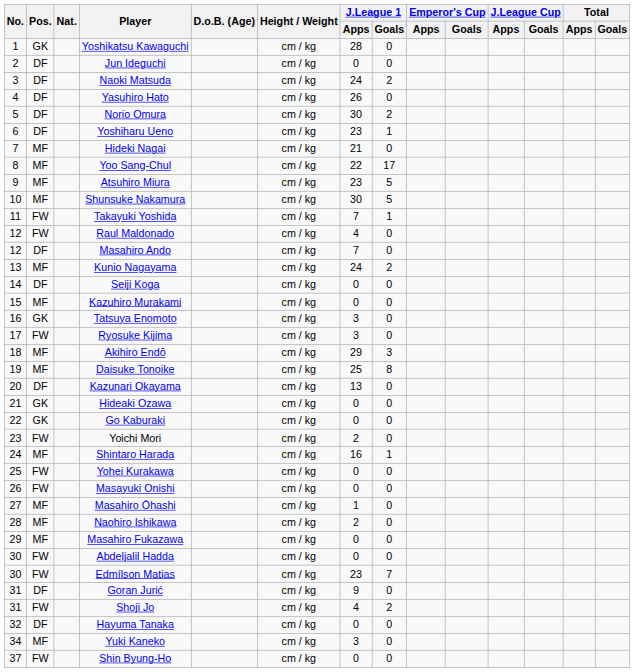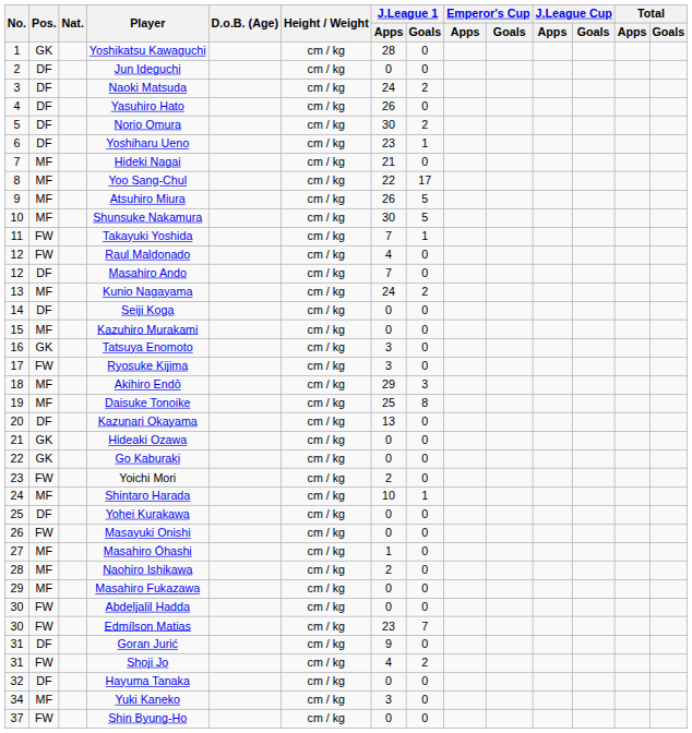 <table class="wikitable" style="text-align:center;">
 <tr>
 <th rowspan="2">No.</th>
 <th rowspan="2">Pos.</th>
 <th rowspan="2">Nat.</th>
 <th rowspan="2">Player</th>
 <th rowspan="2">D.o.B. (Age)</th>
 <th rowspan="2">Height / Weight</th>
 <th colspan="2"><a href='#'>J.League 1</a></th>
 <th colspan="2"><a href='#'>Emperor's Cup</a></th>
 <th colspan="2"><a href='#'>J.League Cup</a></th>
 <th colspan="2">Total</th>
 </tr>
 <tr>
 <th>Apps</th>
 <th>Goals</th>
 <th>Apps</th>
 <th>Goals</th>
 <th>Apps</th>
 <th>Goals</th>
 <th>Apps</th>
 <th>Goals</th>
 </tr>
 <tr>
 <td>1</td>
 <td>GK</td>
 <td></td>
 <td><a href='#'>Yoshikatsu Kawaguchi</a></td>
 <td></td>
 <td>cm / kg</td>
 <td>28</td>
 <td>0</td>
 <td></td>
 <td></td>
 <td></td>
 <td></td>
 <td></td>
 <td></td>
 </tr>
 <tr>
 <td>2</td>
 <td>DF</td>
 <td></td>
 <td><a href='#'>Jun Ideguchi</a></td>
 <td></td>
 <td>cm / kg</td>
 <td>0</td>
 <td>0</td>
 <td></td>
 <td></td>
 <td></td>
 <td></td>
 <td></td>
 <td></td>
 </tr>
 <tr>
 <td>3</td>
 <td>DF</td>
 <td></td>
 <td><a href='#'>Naoki Matsuda</a></td>
 <td></td>
 <td>cm / kg</td>
 <td>24</td>
 <td>2</td>
 <td></td>
 <td></td>
 <td></td>
 <td></td>
 <td></td>
 <td></td>
 </tr>
 <tr>
 <td>4</td>
 <td>DF</td>
 <td></td>
 <td><a href='#'>Yasuhiro Hato</a></td>
 <td></td>
 <td>cm / kg</td>
 <td>26</td>
 <td>0</td>
 <td></td>
 <td></td>
 <td></td>
 <td></td>
 <td></td>
 <td></td>
 </tr>
 <tr>
 <td>5</td>
 <td>DF</td>
 <td></td>
 <td><a href='#'>Norio Omura</a></td>
 <td></td>
 <td>cm / kg</td>
 <td>30</td>
 <td>2</td>
 <td></td>
 <td></td>
 <td></td>
 <td></td>
 <td></td>
 <td></td>
 </tr>
 <tr>
 <td>6</td>
 <td>DF</td>
 <td></td>
 <td><a href='#'>Yoshiharu Ueno</a></td>
 <td></td>
 <td>cm / kg</td>
 <td>23</td>
 <td>1</td>
 <td></td>
 <td></td>
 <td></td>
 <td></td>
 <td></td>
 <td></td>
 </tr>
 <tr>
 <td>7</td>
 <td>MF</td>
 <td></td>
 <td><a href='#'>Hideki Nagai</a></td>
 <td></td>
 <td>cm / kg</td>
 <td>21</td>
 <td>0</td>
 <td></td>
 <td></td>
 <td></td>
 <td></td>
 <td></td>
 <td></td>
 </tr>
 <tr>
 <td>8</td>
 <td>MF</td>
 <td></td>
 <td><a href='#'>Yoo Sang-Chul</a></td>
 <td></td>
 <td>cm / kg</td>
 <td>22</td>
 <td>17</td>
 <td></td>
 <td></td>
 <td></td>
 <td></td>
 <td></td>
 <td></td>
 </tr>
 <tr>
 <td>9</td>
 <td>MF</td>
 <td></td>
 <td><a href='#'>Atsuhiro Miura</a></td>
 <td></td>
 <td>cm / kg</td>
-<td>23</td>
+<td>26</td>
 <td>5</td>
 <td></td>
 <td></td>
 <td></td>
 <td></td>
 <td></td>
 <td></td>
 </tr>
 <tr>
 <td>10</td>
 <td>MF</td>
 <td></td>
 <td><a href='#'>Shunsuke Nakamura</a></td>
 <td></td>
 <td>cm / kg</td>
 <td>30</td>
 <td>5</td>
 <td></td>
 <td></td>
 <td></td>
 <td></td>
 <td></td>
 <td></td>
 </tr>
 <tr>
 <td>11</td>
 <td>FW</td>
 <td></td>
 <td><a href='#'>Takayuki Yoshida</a></td>
 <td></td>
 <td>cm / kg</td>
 <td>7</td>
 <td>1</td>
 <td></td>
 <td></td>
 <td></td>
 <td></td>
 <td></td>
 <td></td>
 </tr>
 <tr>
 <td>12</td>
 <td>FW</td>
 <td></td>
 <td><a href='#'>Raul Maldonado</a></td>
 <td></td>
 <td>cm / kg</td>
 <td>4</td>
 <td>0</td>
 <td></td>
 <td></td>
 <td></td>
 <td></td>
 <td></td>
 <td></td>
 </tr>
 <tr>
 <td>12</td>
 <td>DF</td>
 <td></td>
 <td><a href='#'>Masahiro Ando</a></td>
 <td></td>
 <td>cm / kg</td>
 <td>7</td>
 <td>0</td>
 <td></td>
 <td></td>
 <td></td>
 <td></td>
 <td></td>
 <td></td>
 </tr>
 <tr>
 <td>13</td>
 <td>MF</td>
 <td></td>
 <td><a href='#'>Kunio Nagayama</a></td>
 <td></td>
 <td>cm / kg</td>
 <td>24</td>
 <td>2</td>
 <td></td>
 <td></td>
 <td></td>
 <td></td>
 <td></td>
 <td></td>
 </tr>
 <tr>
 <td>14</td>
 <td>DF</td>
 <td></td>
 <td><a href='#'>Seiji Koga</a></td>
 <td></td>
 <td>cm / kg</td>
 <td>0</td>
 <td>0</td>
 <td></td>
 <td></td>
 <td></td>
 <td></td>
 <td></td>
 <td></td>
 </tr>
 <tr>
 <td>15</td>
 <td>MF</td>
 <td></td>
 <td><a href='#'>Kazuhiro Murakami</a></td>
 <td></td>
 <td>cm / kg</td>
 <td>0</td>
 <td>0</td>
 <td></td>
 <td></td>
 <td></td>
 <td></td>
 <td></td>
 <td></td>
 </tr>
 <tr>
 <td>16</td>
 <td>GK</td>
 <td></td>
 <td><a href='#'>Tatsuya Enomoto</a></td>
 <td></td>
 <td>cm / kg</td>
 <td>3</td>
 <td>0</td>
 <td></td>
 <td></td>
 <td></td>
 <td></td>
 <td></td>
 <td></td>
 </tr>
 <tr>
 <td>17</td>
 <td>FW</td>
 <td></td>
 <td><a href='#'>Ryosuke Kijima</a></td>
 <td></td>
 <td>cm / kg</td>
 <td>3</td>
 <td>0</td>
 <td></td>
 <td></td>
 <td></td>
 <td></td>
 <td></td>
 <td></td>
 </tr>
 <tr>
 <td>18</td>
 <td>MF</td>
 <td></td>
 <td><a href='#'>Akihiro Endō</a></td>
 <td></td>
 <td>cm / kg</td>
 <td>29</td>
 <td>3</td>
 <td></td>
 <td></td>
 <td></td>
 <td></td>
 <td></td>
 <td></td>
 </tr>
 <tr>
 <td>19</td>
 <td>MF</td>
 <td></td>
 <td><a href='#'>Daisuke Tonoike</a></td>
 <td></td>
 <td>cm / kg</td>
 <td>25</td>
 <td>8</td>
 <td></td>
 <td></td>
 <td></td>
 <td></td>
 <td></td>
 <td></td>
 </tr>
 <tr>
 <td>20</td>
 <td>DF</td>
 <td></td>
 <td><a href='#'>Kazunari Okayama</a></td>
 <td></td>
 <td>cm / kg</td>
 <td>13</td>
 <td>0</td>
 <td></td>
 <td></td>
 <td></td>
 <td></td>
 <td></td>
 <td></td>
 </tr>
 <tr>
 <td>21</td>
 <td>GK</td>
 <td></td>
 <td><a href='#'>Hideaki Ozawa</a></td>
 <td></td>
 <td>cm / kg</td>
 <td>0</td>
 <td>0</td>
 <td></td>
 <td></td>
 <td></td>
 <td></td>
 <td></td>
 <td></td>
 </tr>
 <tr>
 <td>22</td>
 <td>GK</td>
 <td></td>
 <td><a href='#'>Go Kaburaki</a></td>
 <td></td>
 <td>cm / kg</td>
 <td>0</td>
 <td>0</td>
 <td></td>
 <td></td>
 <td></td>
 <td></td>
 <td></td>
 <td></td>
 </tr>
 <tr>
 <td>23</td>
 <td>FW</td>
 <td></td>
 <td>Yoichi Mori</td>
 <td></td>
 <td>cm / kg</td>
 <td>2</td>
 <td>0</td>
 <td></td>
 <td></td>
 <td></td>
 <td></td>
 <td></td>
 <td></td>
 </tr>
 <tr>
 <td>24</td>
 <td>MF</td>
 <td></td>
 <td><a href='#'>Shintaro Harada</a></td>
 <td></td>
 <td>cm / kg</td>
-<td>16</td>
+<td>10</td>
 <td>1</td>
 <td></td>
 <td></td>
 <td></td>
 <td></td>
 <td></td>
 <td></td>
 </tr>
 <tr>
 <td>25</td>
-<td>FW</td>
+<td>DF</td>
 <td></td>
 <td><a href='#'>Yohei Kurakawa</a></td>
 <td></td>
 <td>cm / kg</td>
 <td>0</td>
 <td>0</td>
 <td></td>
 <td></td>
 <td></td>
 <td></td>
 <td></td>
 <td></td>
 </tr>
 <tr>
 <td>26</td>
 <td>FW</td>
 <td></td>
 <td><a href='#'>Masayuki Onishi</a></td>
 <td></td>
 <td>cm / kg</td>
 <td>0</td>
 <td>0</td>
 <td></td>
 <td></td>
 <td></td>
 <td></td>
 <td></td>
 <td></td>
 </tr>
 <tr>
 <td>27</td>
 <td>MF</td>
 <td></td>
 <td><a href='#'>Masahiro Ōhashi</a></td>
 <td></td>
 <td>cm / kg</td>
 <td>1</td>
 <td>0</td>
 <td></td>
 <td></td>
 <td></td>
 <td></td>
 <td></td>
 <td></td>
 </tr>
 <tr>
 <td>28</td>
 <td>MF</td>
 <td></td>
 <td><a href='#'>Naohiro Ishikawa</a></td>
 <td></td>
 <td>cm / kg</td>
 <td>2</td>
 <td>0</td>
 <td></td>
 <td></td>
 <td></td>
 <td></td>
 <td></td>
 <td></td>
 </tr>
 <tr>
 <td>29</td>
 <td>MF</td>
 <td></td>
 <td><a href='#'>Masahiro Fukazawa</a></td>
 <td></td>
 <td>cm / kg</td>
 <td>0</td>
 <td>0</td>
 <td></td>
 <td></td>
 <td></td>
 <td></td>
 <td></td>
 <td></td>
 </tr>
 <tr>
 <td>30</td>
 <td>FW</td>
 <td></td>
 <td><a href='#'>Abdeljalil Hadda</a></td>
 <td></td>
 <td>cm / kg</td>
 <td>0</td>
 <td>0</td>
 <td></td>
 <td></td>
 <td></td>
 <td></td>
 <td></td>
 <td></td>
 </tr>
 <tr>
 <td>30</td>
 <td>FW</td>
 <td></td>
 <td><a href='#'>Edmílson Matias</a></td>
 <td></td>
 <td>cm / kg</td>
 <td>23</td>
 <td>7</td>
 <td></td>
 <td></td>
 <td></td>
 <td></td>
 <td></td>
 <td></td>
 </tr>
 <tr>
 <td>31</td>
 <td>DF</td>
 <td></td>
 <td><a href='#'>Goran Jurić</a></td>
 <td></td>
 <td>cm / kg</td>
 <td>9</td>
 <td>0</td>
 <td></td>
 <td></td>
 <td></td>
 <td></td>
 <td></td>
 <td></td>
 </tr>
 <tr>
 <td>31</td>
 <td>FW</td>
 <td></td>
 <td><a href='#'>Shoji Jo</a></td>
 <td></td>
 <td>cm / kg</td>
 <td>4</td>
 <td>2</td>
 <td></td>
 <td></td>
 <td></td>
 <td></td>
 <td></td>
 <td></td>
 </tr>
 <tr>
 <td>32</td>
 <td>DF</td>
 <td></td>
 <td><a href='#'>Hayuma Tanaka</a></td>
 <td></td>
 <td>cm / kg</td>
 <td>0</td>
 <td>0</td>
 <td></td>
 <td></td>
 <td></td>
 <td></td>
 <td></td>
 <td></td>
 </tr>
 <tr>
 <td>34</td>
 <td>MF</td>
 <td></td>
 <td><a href='#'>Yuki Kaneko</a></td>
 <td></td>
 <td>cm / kg</td>
 <td>3</td>
 <td>0</td>
 <td></td>
 <td></td>
 <td></td>
 <td></td>
 <td></td>
 <td></td>
 </tr>
 <tr>
 <td>37</td>
 <td>FW</td>
 <td></td>
 <td><a href='#'>Shin Byung-Ho</a></td>
 <td></td>
 <td>cm / kg</td>
 <td>0</td>
 <td>0</td>
 <td></td>
 <td></td>
 <td></td>
 <td></td>
 <td></td>
 <td></td>
 </tr>
 </table>
